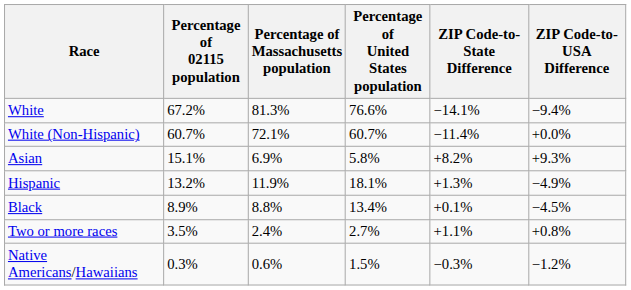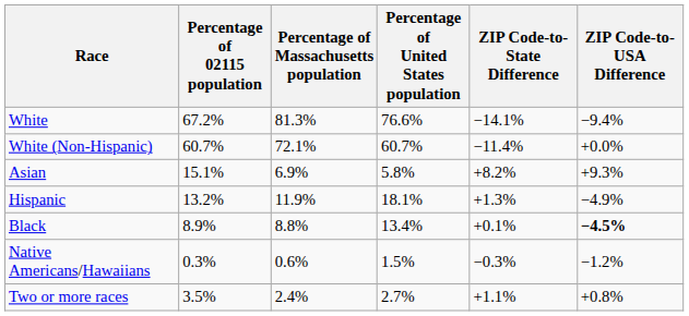 <table class="wikitable sortable collapsible" style="font-size: 90%;">
 <tr>
 <th>Race</th>
 <th>Percentage of <br>02115<br>population</th>
 <th>Percentage of<br>Massachusetts<br>population</th>
 <th>Percentage of<br>United States<br>population</th>
 <th>ZIP Code-to-State<br>Difference</th>
 <th>ZIP Code-to-USA<br>Difference</th>
 </tr>
 <tr>
 <td><a href='#'>White</a></td>
 <td>67.2%</td>
 <td>81.3%</td>
 <td>76.6%</td>
 <td>−14.1%</td>
 <td>−9.4%</td>
 </tr>
 <tr>
 <td><a href='#'>White (Non-Hispanic)</a></td>
 <td>60.7%</td>
 <td>72.1%</td>
 <td>60.7%</td>
 <td>−11.4%</td>
 <td>+0.0%</td>
 </tr>
 <tr>
 <td><a href='#'>Asian</a></td>
 <td>15.1%</td>
 <td>6.9%</td>
 <td>5.8%</td>
 <td>+8.2%</td>
 <td>+9.3%</td>
 </tr>
 <tr>
 <td><a href='#'>Hispanic</a></td>
 <td>13.2%</td>
 <td>11.9%</td>
 <td>18.1%</td>
 <td>+1.3%</td>
 <td>−4.9%</td>
 </tr>
 <tr>
 <td><a href='#'>Black</a></td>
 <td>8.9%</td>
 <td>8.8%</td>
 <td>13.4%</td>
 <td>+0.1%</td>
-<td>−4.5%</td>
+<td><strong>−4.5%</strong></td>
+</tr>
+<tr>
+<td><a href='#'>Native Americans</a>/<a href='#'>Hawaiians</a></td>
+<td>0.3%</td>
+<td>0.6%</td>
+<td>1.5%</td>
+<td>−0.3%</td>
+<td>−1.2%</td>
 </tr>
 <tr>
 <td><a href='#'>Two or more races</a></td>
 <td>3.5%</td>
 <td>2.4%</td>
 <td>2.7%</td>
 <td>+1.1%</td>
 <td>+0.8%</td>
 </tr>
-<tr>
-<td><a href='#'>Native Americans</a>/<a href='#'>Hawaiians</a></td>
-<td>0.3%</td>
-<td>0.6%</td>
-<td>1.5%</td>
-<td>−0.3%</td>
-<td>−1.2%</td>
-</tr>
 </table>
